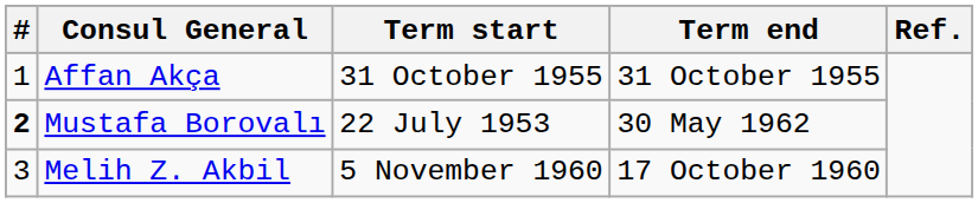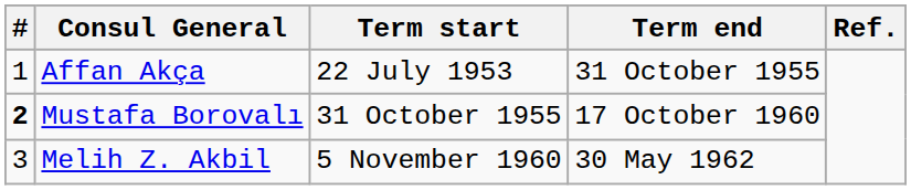 <table class="wikitable">
 <tr>
 <th>#</th>
 <th>Consul General</th>
 <th>Term start</th>
 <th>Term end</th>
 <th>Ref.</th>
 </tr>
 <tr>
 <td>1</td>
 <td><a href='#'>Affan Akça</a></td>
-<td>31 October 1955</td>
+<td>22 July 1953</td>
 <td>31 October 1955</td>
 <td rowspan="3"></td>
 </tr>
 <tr>
 <td><strong>2</strong></td>
 <td><a href='#'>Mustafa Borovalı</a></td>
-<td>22 July 1953</td>
-<td>30 May 1962</td>
+<td>31 October 1955</td>
+<td>17 October 1960</td>
 </tr>
 <tr>
 <td>3</td>
 <td><a href='#'>Melih Z. Akbil</a></td>
 <td>5 November 1960</td>
-<td>17 October 1960</td>
+<td>30 May 1962</td>
 </tr>
 </table>
